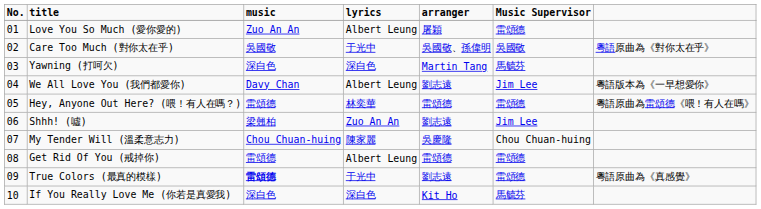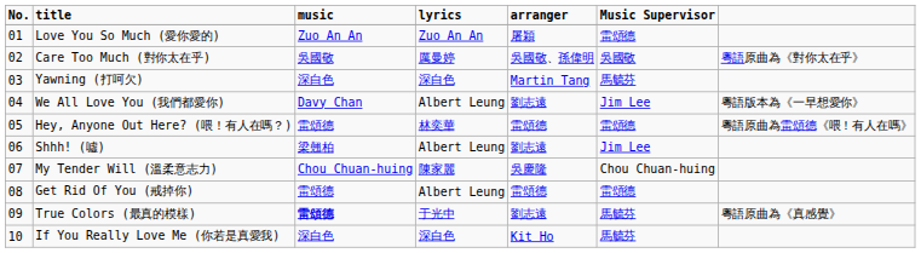 <table class="wikitable">
 <tr>
 <td><span><strong>No. </strong></span></td>
 <td><span><strong>title</strong></span></td>
 <td><span><strong>music</strong></span></td>
 <td><span><strong>lyrics</strong></span></td>
 <td><span><strong>arranger</strong></span></td>
 <td><span><strong>Music Supervisor </strong></span></td>
 </tr>
 <tr>
 </tr>
 <tr>
 <td>01</td>
 <td>Love You So Much (愛你愛的)</td>
 <td><a href='#'>Zuo An An</a></td>
-<td>Albert Leung</td>
+<td><a href='#'>Zuo An An</a></td>
 <td><a href='#'>屠穎</a></td>
 <td><a href='#'>雷頌德</a></td>
 <td></td>
 </tr>
 <tr>
 <td>02</td>
 <td>Care Too Much (對你太在乎)</td>
 <td><a href='#'>吳國敬</a></td>
-<td><a href='#'>于光中</a></td>
+<td><a href='#'>厲曼婷</a></td>
 <td><a href='#'>吳國敬</a>、<a href='#'>孫偉明</a></td>
 <td><a href='#'>吳國敬</a></td>
 <td><a href='#'>粵語</a>原曲為《對你太在乎》</td>
 </tr>
 <tr>
 <td>03</td>
 <td>Yawning (打呵欠)</td>
 <td><a href='#'>深白色</a></td>
 <td><a href='#'>深白色</a></td>
 <td><a href='#'>Martin Tang</a></td>
 <td><a href='#'>馬毓芬</a></td>
 <td></td>
 </tr>
 <tr>
 <td>04</td>
 <td>We All Love You (我們都愛你)</td>
 <td><a href='#'>Davy Chan</a></td>
 <td>Albert Leung</td>
 <td><a href='#'>劉志遠</a></td>
 <td><a href='#'>Jim Lee</a></td>
 <td>粵語版本為《一早想愛你》</td>
 </tr>
 <tr>
 <td>05</td>
 <td>Hey, Anyone Out Here? (喂！有人在嗎？)</td>
 <td><a href='#'>雷頌德</a></td>
 <td><a href='#'>林奕華</a></td>
 <td><a href='#'>雷頌德</a></td>
 <td><a href='#'>雷頌德</a></td>
 <td>粵語原曲為<a href='#'>雷頌德</a>《喂！有人在嗎》</td>
 </tr>
 <tr>
 <td>06</td>
 <td>Shhh! (噓)</td>
 <td><a href='#'>梁翹柏</a></td>
-<td><a href='#'>Zuo An An</a></td>
+<td>Albert Leung</td>
 <td><a href='#'>劉志遠</a></td>
 <td><a href='#'>Jim Lee</a></td>
 <td></td>
 </tr>
 <tr>
 <td>07</td>
 <td>My Tender Will (溫柔意志力)</td>
 <td><a href='#'>Chou Chuan-huing</a></td>
 <td><a href='#'>陳家麗</a></td>
 <td><a href='#'>吳慶隆</a></td>
 <td>Chou Chuan-huing</td>
 <td></td>
 </tr>
 <tr>
 <td>08</td>
 <td>Get Rid Of You (戒掉你)</td>
 <td><a href='#'>雷頌德</a></td>
 <td>Albert Leung</td>
 <td><a href='#'>雷頌德</a></td>
 <td><a href='#'>雷頌德</a></td>
 <td></td>
 </tr>
 <tr>
 <td>09</td>
 <td>True Colors (最真的模樣)</td>
 <td><strong><a href='#'>雷頌德</a></strong></td>
 <td><a href='#'>于光中</a></td>
 <td><a href='#'>劉志遠</a></td>
-<td><a href='#'>雷頌德</a></td>
+<td><a href='#'>馬毓芬</a></td>
 <td>粵語原曲為《真感覺》</td>
 </tr>
 <tr>
 <td>10</td>
 <td>If You Really Love Me (你若是真愛我)</td>
 <td><a href='#'>深白色</a></td>
 <td><a href='#'>深白色</a></td>
 <td><a href='#'>Kit Ho</a></td>
 <td><a href='#'>馬毓芬</a></td>
 <td></td>
 </tr>
 </table>
